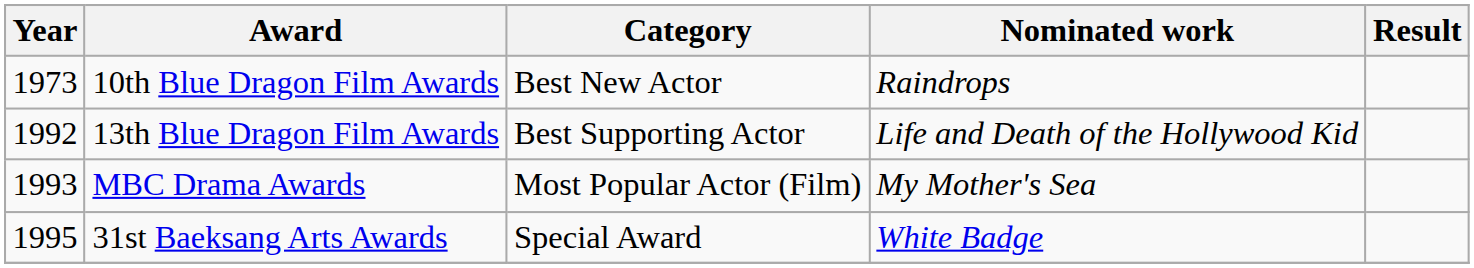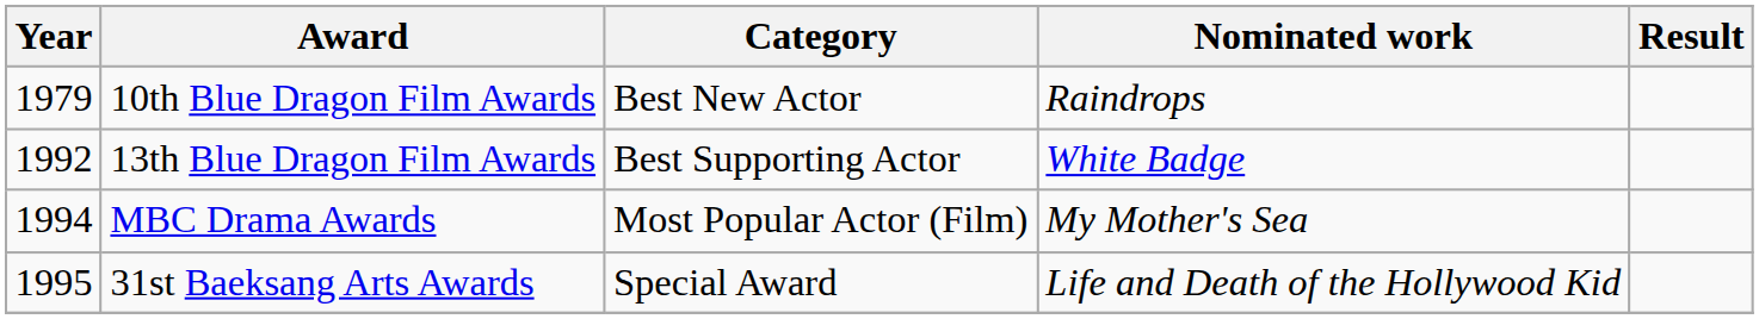 <table class="wikitable">
 <tr>
 <th>Year</th>
 <th>Award</th>
 <th>Category</th>
 <th>Nominated work</th>
 <th>Result</th>
 </tr>
 <tr>
-<td>1973</td>
+<td>1979</td>
 <td>10th <a href='#'>Blue Dragon Film Awards</a></td>
 <td>Best New Actor</td>
 <td><em>Raindrops</em></td>
 <td></td>
 </tr>
 <tr>
 <td>1992</td>
 <td>13th <a href='#'>Blue Dragon Film Awards</a></td>
 <td>Best Supporting Actor</td>
-<td><em>Life and Death of the Hollywood Kid</em></td>
+<td><em><a href='#'>White Badge</a></em></td>
 <td></td>
 </tr>
 <tr>
-<td>1993</td>
+<td>1994</td>
 <td><a href='#'>MBC Drama Awards</a></td>
 <td>Most Popular Actor (Film)</td>
 <td><em>My Mother's Sea</em></td>
 <td></td>
 </tr>
 <tr>
 <td>1995</td>
 <td>31st <a href='#'>Baeksang Arts Awards</a></td>
 <td>Special Award</td>
-<td><em><a href='#'>White Badge</a></em></td>
+<td><em>Life and Death of the Hollywood Kid</em></td>
 <td></td>
 </tr>
 <tr>
 </tr>
 </table>
